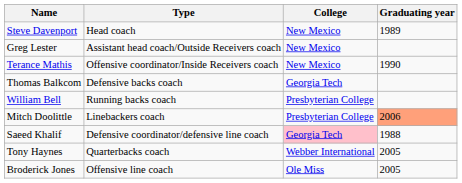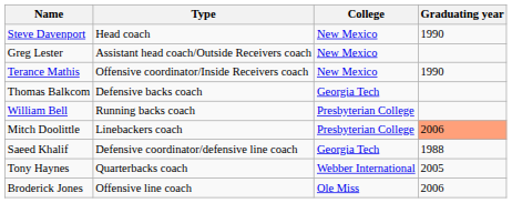 <table class="wikitable" style="font-size: 90%;">
 <tr>
 <th>Name </th>
 <th>Type </th>
 <th>College</th>
 <th>Graduating year</th>
 </tr>
 <tr>
 <td><a href='#'>Steve Davenport</a></td>
 <td>Head coach</td>
 <td><a href='#'>New Mexico</a></td>
-<td>1989</td>
+<td>1990</td>
 </tr>
 <tr>
 <td>Greg Lester</td>
 <td>Assistant head coach/Outside Receivers coach</td>
 <td><a href='#'>New Mexico</a></td>
 <td></td>
 </tr>
 <tr>
 <td><a href='#'>Terance Mathis</a></td>
 <td>Offensive coordinator/Inside Receivers coach</td>
 <td><a href='#'>New Mexico</a></td>
 <td>1990</td>
 </tr>
 <tr>
 <td>Thomas Balkcom</td>
 <td>Defensive backs coach</td>
 <td><a href='#'>Georgia Tech</a></td>
 <td></td>
 </tr>
 <tr>
 <td><a href='#'>William Bell</a></td>
 <td>Running backs coach</td>
 <td><a href='#'>Presbyterian College</a></td>
 <td></td>
 </tr>
 <tr>
 <td>Mitch Doolittle</td>
 <td>Linebackers coach</td>
 <td><a href='#'>Presbyterian College</a></td>
 <td style="background: lightsalmon;">2006</td>
 </tr>
 <tr>
 <td>Saeed Khalif</td>
 <td>Defensive coordinator/defensive line coach</td>
-<td style="background: pink;"><a href='#'>Georgia Tech</a></td>
+<td><a href='#'>Georgia Tech</a></td>
 <td>1988</td>
 </tr>
 <tr>
 <td>Tony Haynes</td>
 <td>Quarterbacks coach</td>
 <td><a href='#'>Webber International</a></td>
 <td>2005</td>
 </tr>
 <tr>
 <td>Broderick Jones</td>
 <td>Offensive line coach</td>
 <td><a href='#'>Ole Miss</a></td>
-<td>2005</td>
+<td>2006</td>
 </tr>
 </table>
